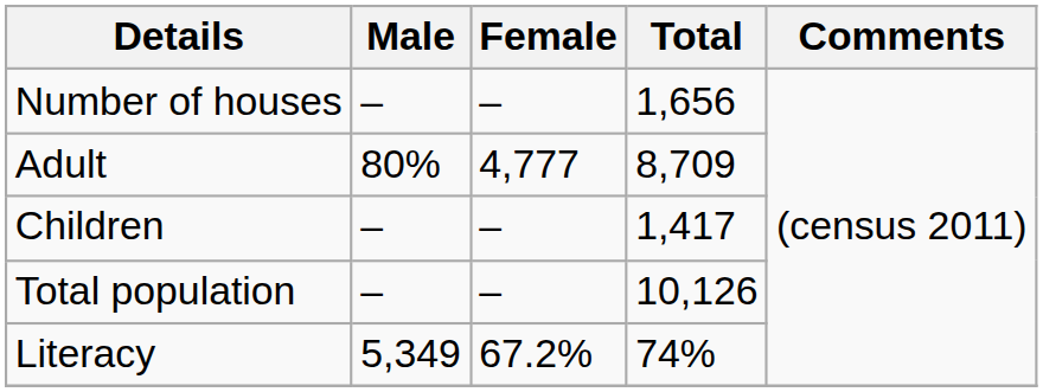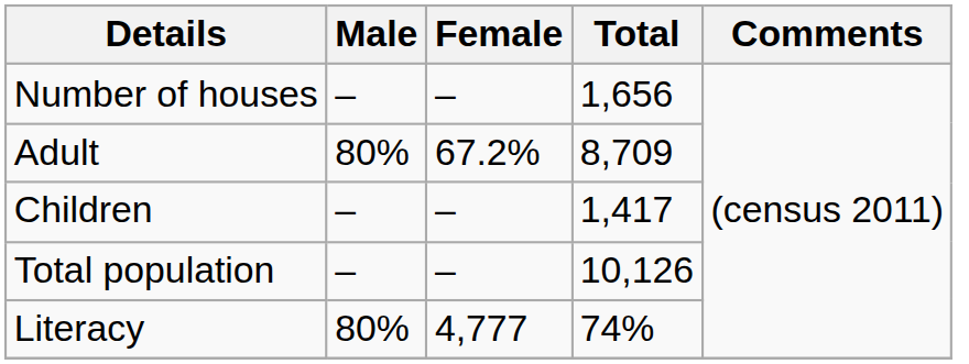 <table class="wikitable sortable">
 <tr>
 <th>Details</th>
 <th>Male</th>
 <th>Female</th>
 <th>Total</th>
 <th>Comments</th>
 </tr>
 <tr>
 <td>Number of houses</td>
 <td>–</td>
 <td>–</td>
 <td>1,656</td>
 <td rowspan="5">(census 2011)</td>
 </tr>
 <tr>
 <td>Adult</td>
 <td>80%</td>
-<td>4,777</td>
+<td>67.2%</td>
 <td>8,709</td>
 </tr>
 <tr>
 <td>Children</td>
 <td>–</td>
 <td>–</td>
 <td>1,417</td>
 </tr>
 <tr>
 <td>Total population</td>
 <td>–</td>
 <td>–</td>
 <td>10,126</td>
 </tr>
 <tr>
 <td>Literacy</td>
-<td>5,349</td>
-<td>67.2%</td>
+<td>80%</td>
+<td>4,777</td>
 <td>74%</td>
 </tr>
 <tr>
 </tr>
 </table>
